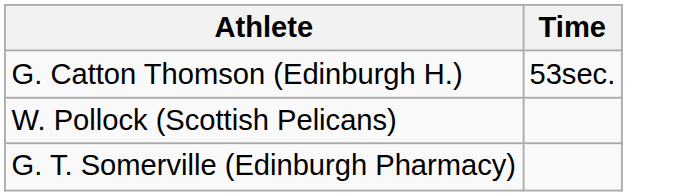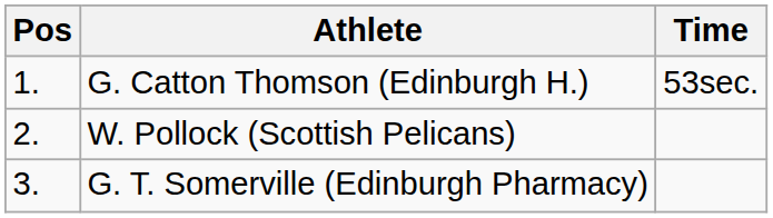 <table class="wikitable">
 <tr>
+<th>Pos</th>
 <th>Athlete</th>
 <th>Time</th>
 </tr>
 <tr>
+<td>1.</td>
 <td>G. Catton Thomson (Edinburgh H.)</td>
 <td>53sec.</td>
 </tr>
 <tr>
+<td>2.</td>
 <td>W. Pollock (Scottish Pelicans)</td>
 <td></td>
 </tr>
 <tr>
+<td>3.</td>
 <td>G. T. Somerville (Edinburgh Pharmacy)</td>
 <td></td>
 </tr>
 </table>
